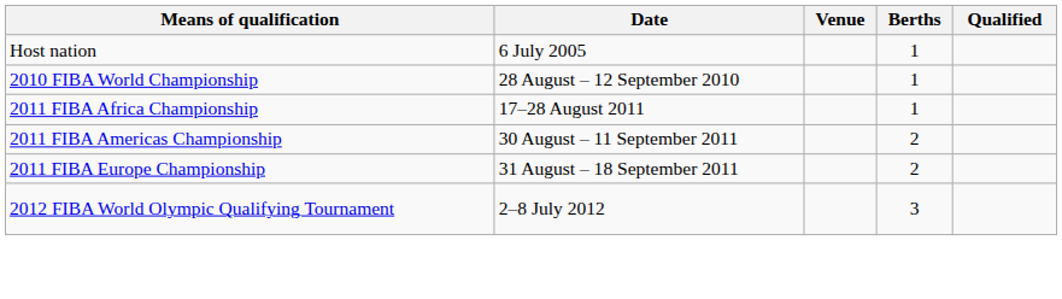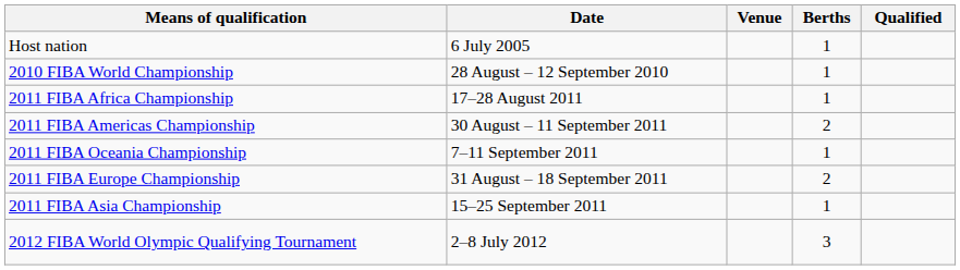 <table class="wikitable" style="width:900px;">
 <tr>
 <th>Means of qualification</th>
 <th>Date</th>
 <th>Venue</th>
 <th>Berths</th>
 <th>Qualified</th>
 </tr>
 <tr>
 <td>Host nation</td>
 <td>6 July 2005</td>
 <td></td>
 <td style="text-align:center;">1</td>
 <td></td>
 </tr>
 <tr>
 <td><a href='#'>2010 FIBA World Championship</a></td>
 <td>28 August – 12 September 2010</td>
 <td></td>
 <td style="text-align:center;">1</td>
 <td></td>
 </tr>
 <tr>
 <td><a href='#'>2011 FIBA Africa Championship</a></td>
 <td>17–28 August 2011</td>
 <td></td>
 <td style="text-align:center;">1</td>
 <td></td>
 </tr>
 <tr>
 <td><a href='#'>2011 FIBA Americas Championship</a></td>
 <td>30 August – 11 September 2011</td>
 <td></td>
 <td style="text-align:center;">2</td>
 <td><br></td>
 </tr>
 <tr>
+<td><a href='#'>2011 FIBA Oceania Championship</a></td>
+<td>7–11 September 2011</td>
+<td></td>
+<td style="text-align:center;">1</td>
+<td></td>
+</tr>
+<tr>
 <td><a href='#'>2011 FIBA Europe Championship</a></td>
 <td>31 August – 18 September 2011</td>
 <td></td>
 <td style="text-align:center;">2</td>
 <td><br></td>
+</tr>
+<tr>
+<td><a href='#'>2011 FIBA Asia Championship</a></td>
+<td>15–25 September 2011</td>
+<td></td>
+<td style="text-align:center;">1</td>
+<td></td>
 </tr>
 <tr>
 <td><a href='#'>2012 FIBA World Olympic Qualifying Tournament</a></td>
 <td>2–8 July 2012</td>
 <td></td>
 <td style="text-align:center;">3</td>
 <td><br><br></td>
 </tr>
 </table>
